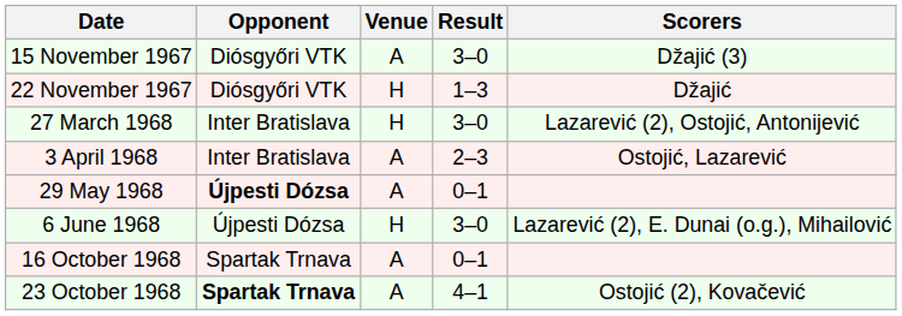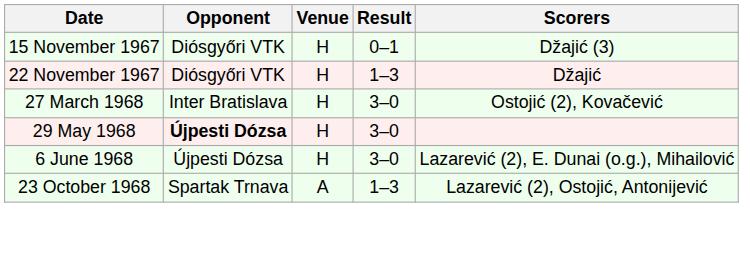 <table class="wikitable sortable" style="font-size:100%; text-align:center">
 <tr>
 <th>Date</th>
 <th>Opponent</th>
 <th>Venue</th>
 <th>Result</th>
 <th>Scorers</th>
 </tr>
 <tr bgcolor = "#EEFFEE">
 <td>15 November 1967</td>
 <td>Diósgyőri VTK</td>
-<td>A</td>
-<td>3–0</td>
+<td>H</td>
+<td>0–1</td>
 <td>Džajić (3)</td>
 </tr>
 <tr bgcolor = "#FFEEEE">
 <td>22 November 1967</td>
 <td>Diósgyőri VTK</td>
 <td>H</td>
 <td>1–3</td>
 <td>Džajić</td>
 </tr>
 <tr bgcolor = "#EEFFEE">
 <td>27 March 1968</td>
 <td>Inter Bratislava</td>
 <td>H</td>
 <td>3–0</td>
-<td>Lazarević (2), Ostojić, Antonijević</td>
-</tr>
-<tr bgcolor = "#FFEEEE">
-<td>3 April 1968</td>
-<td>Inter Bratislava</td>
-<td>A</td>
-<td>2–3</td>
-<td>Ostojić, Lazarević</td>
+<td>Ostojić (2), Kovačević</td>
 </tr>
 <tr bgcolor = "#FFEEEE">
 <td>29 May 1968</td>
 <td><strong>Újpesti Dózsa</strong></td>
-<td>A</td>
-<td>0–1</td>
+<td>H</td>
+<td>3–0</td>
 <td></td>
 </tr>
 <tr bgcolor = "#EEFFEE">
 <td>6 June 1968</td>
 <td>Újpesti Dózsa</td>
 <td>H</td>
 <td>3–0</td>
 <td>Lazarević (2), E. Dunai (o.g.), Mihailović</td>
 </tr>
-<tr bgcolor = "#FFEEEE">
-<td>16 October 1968</td>
+<tr bgcolor = "#EEFFEE">
+<td>23 October 1968</td>
 <td>Spartak Trnava</td>
 <td>A</td>
-<td>0–1</td>
-<td></td>
-</tr>
-<tr bgcolor = "#EEFFEE">
-<td>23 October 1968</td>
-<td><strong>Spartak Trnava</strong></td>
-<td>A</td>
-<td>4–1</td>
-<td>Ostojić (2), Kovačević</td>
+<td>1–3</td>
+<td>Lazarević (2), Ostojić, Antonijević</td>
 </tr>
 </table>
